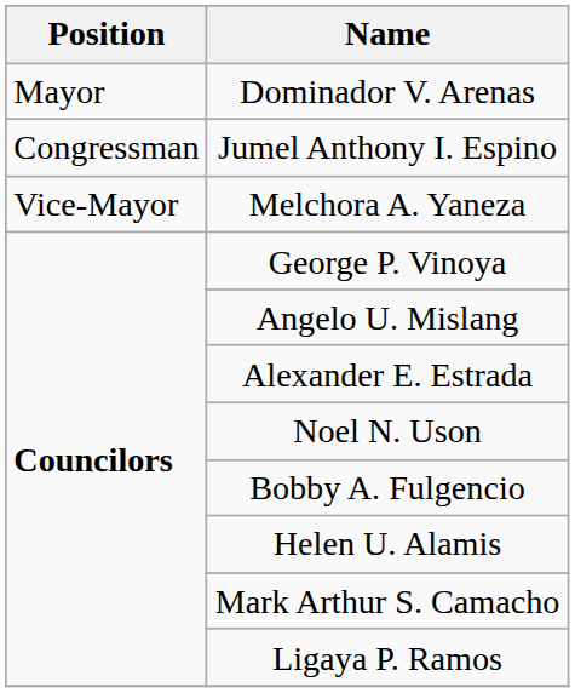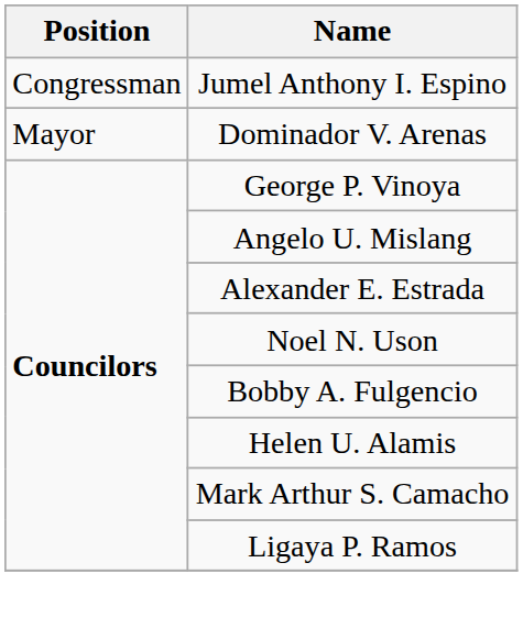 <table class="wikitable" style="line-height:1.20em; font-size:100%;">
 <tr>
 <th>Position</th>
 <th>Name</th>
 </tr>
 <tr>
-<td>Mayor</td>
-<td style="text-align:center;">Dominador V. Arenas</td>
-</tr>
-<tr>
 <td>Congressman</td>
 <td style="text-align:center;">Jumel Anthony I. Espino</td>
 </tr>
 <tr>
-<td>Vice-Mayor</td>
-<td style="text-align:center;">Melchora A. Yaneza</td>
+<td>Mayor</td>
+<td style="text-align:center;">Dominador V. Arenas</td>
 </tr>
 <tr>
 <td rowspan=8><strong>Councilors</strong></td>
 <td style="text-align:center;">George P. Vinoya</td>
 </tr>
 <tr>
 <td style="text-align:center;">Angelo U. Mislang</td>
 </tr>
 <tr>
 <td style="text-align:center;">Alexander E. Estrada</td>
 </tr>
 <tr>
 <td style="text-align:center;">Noel N. Uson</td>
 </tr>
 <tr>
 <td style="text-align:center;">Bobby A. Fulgencio</td>
 </tr>
 <tr>
 <td style="text-align:center;">Helen U. Alamis</td>
 </tr>
 <tr>
 <td style="text-align:center;">Mark Arthur S. Camacho</td>
 </tr>
 <tr>
 <td style="text-align:center;">Ligaya P. Ramos</td>
 </tr>
 <tr>
 </tr>
 </table>
